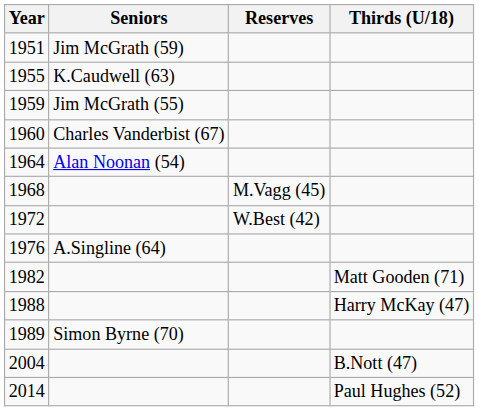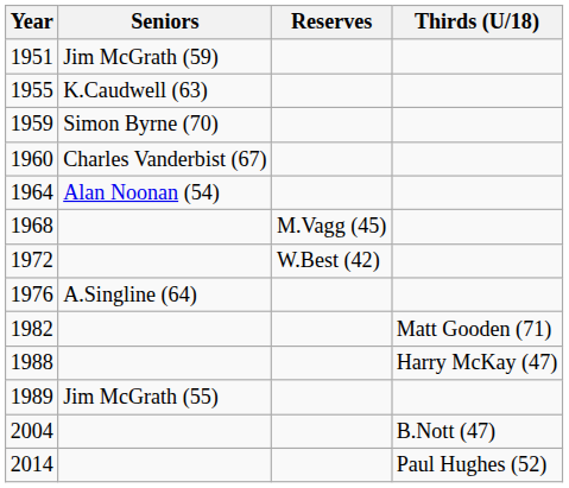 <table class="wikitable">
 <tr>
 <th style= width="40">Year</th>
 <th style= width="120">Seniors</th>
 <th style= width="120">Reserves</th>
 <th style= width="120">Thirds (U/18)</th>
 </tr>
 <tr>
 <td>1951</td>
 <td>Jim McGrath (59)</td>
 <td></td>
 <td></td>
 </tr>
 <tr>
 <td>1955</td>
 <td>K.Caudwell (63)</td>
 <td></td>
 <td></td>
 </tr>
 <tr>
 <td>1959</td>
-<td>Jim McGrath (55)</td>
+<td>Simon Byrne (70)</td>
 <td></td>
 <td></td>
 </tr>
 <tr>
 <td>1960</td>
 <td>Charles Vanderbist (67)</td>
 <td></td>
 <td></td>
 </tr>
 <tr>
 <td>1964</td>
 <td><a href='#'>Alan Noonan</a> (54)</td>
 <td></td>
 <td></td>
 </tr>
 <tr>
 <td>1968</td>
 <td></td>
 <td>M.Vagg (45)</td>
 <td></td>
 </tr>
 <tr>
 <td>1972</td>
 <td></td>
 <td>W.Best (42)</td>
 <td></td>
 </tr>
 <tr>
 <td>1976</td>
 <td>A.Singline (64)</td>
 <td></td>
 <td></td>
 </tr>
 <tr>
 <td>1982</td>
 <td></td>
 <td></td>
 <td>Matt Gooden (71)</td>
 </tr>
 <tr>
 <td>1988</td>
 <td></td>
 <td></td>
 <td>Harry McKay (47)</td>
 </tr>
 <tr>
 <td>1989</td>
-<td>Simon Byrne (70)</td>
+<td>Jim McGrath (55)</td>
 <td></td>
 <td></td>
 </tr>
 <tr>
 <td>2004</td>
 <td></td>
 <td></td>
 <td>B.Nott (47)</td>
 </tr>
 <tr>
 <td>2014</td>
 <td></td>
 <td></td>
 <td>Paul Hughes (52)</td>
 </tr>
 </table>
